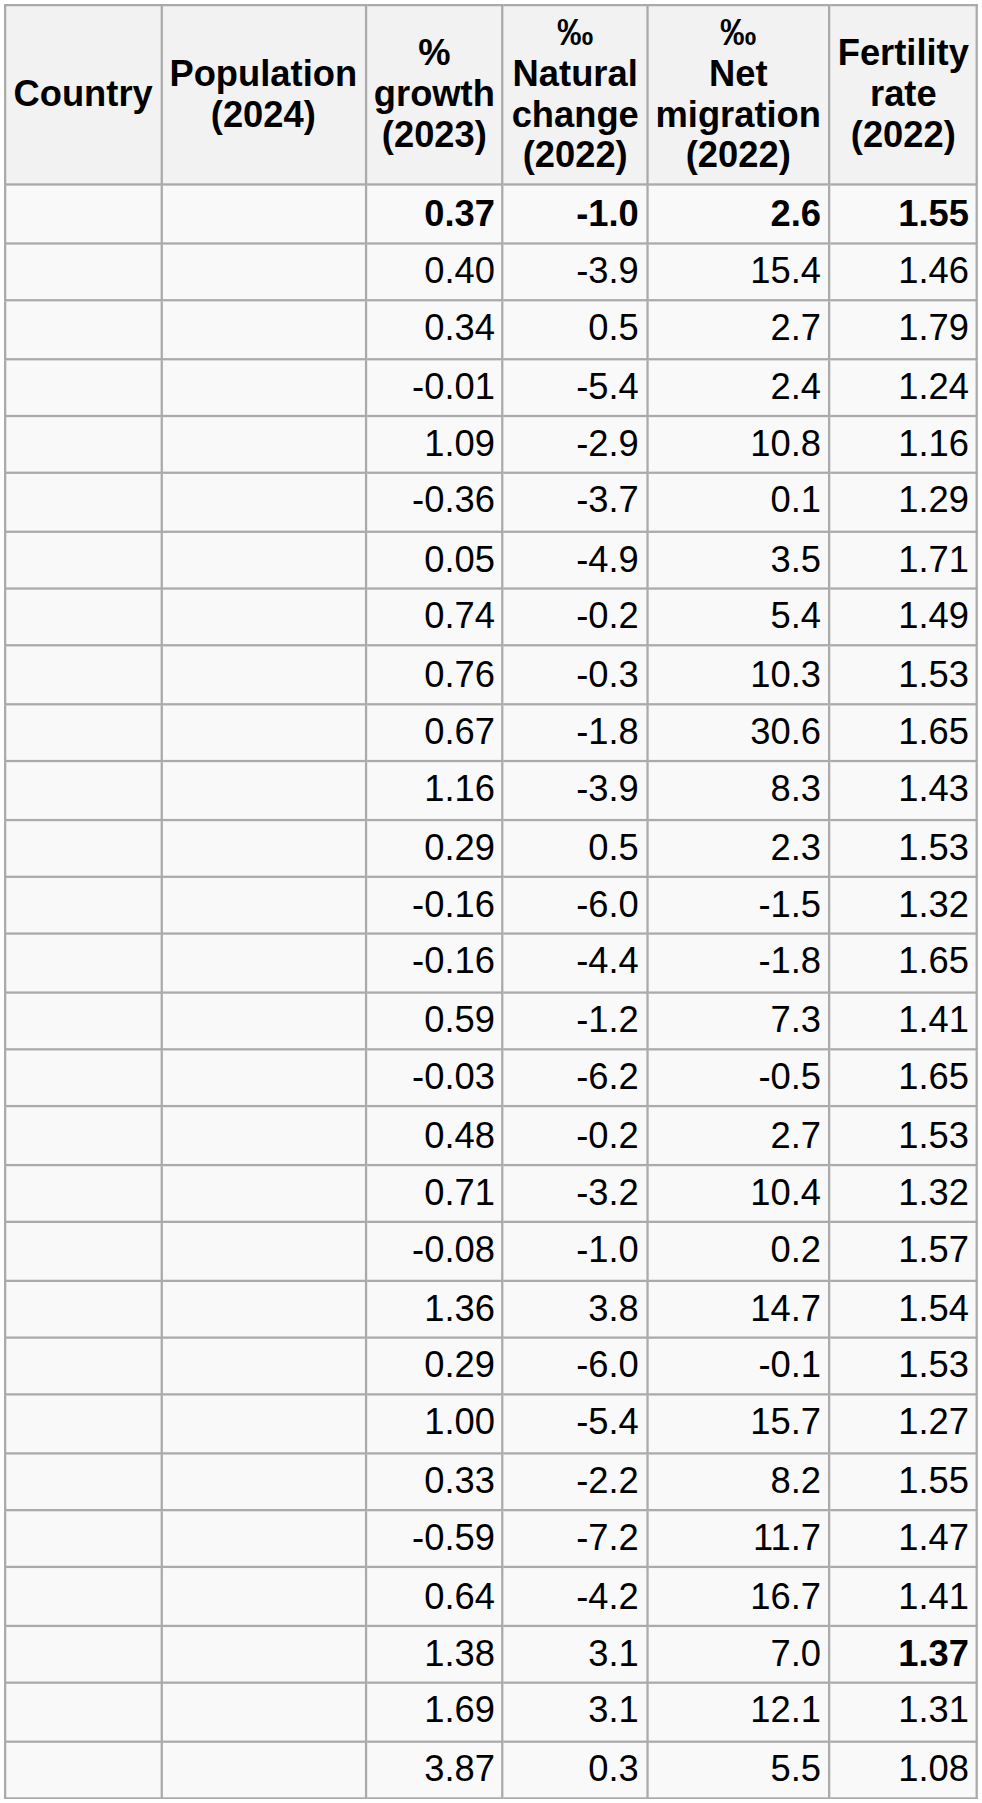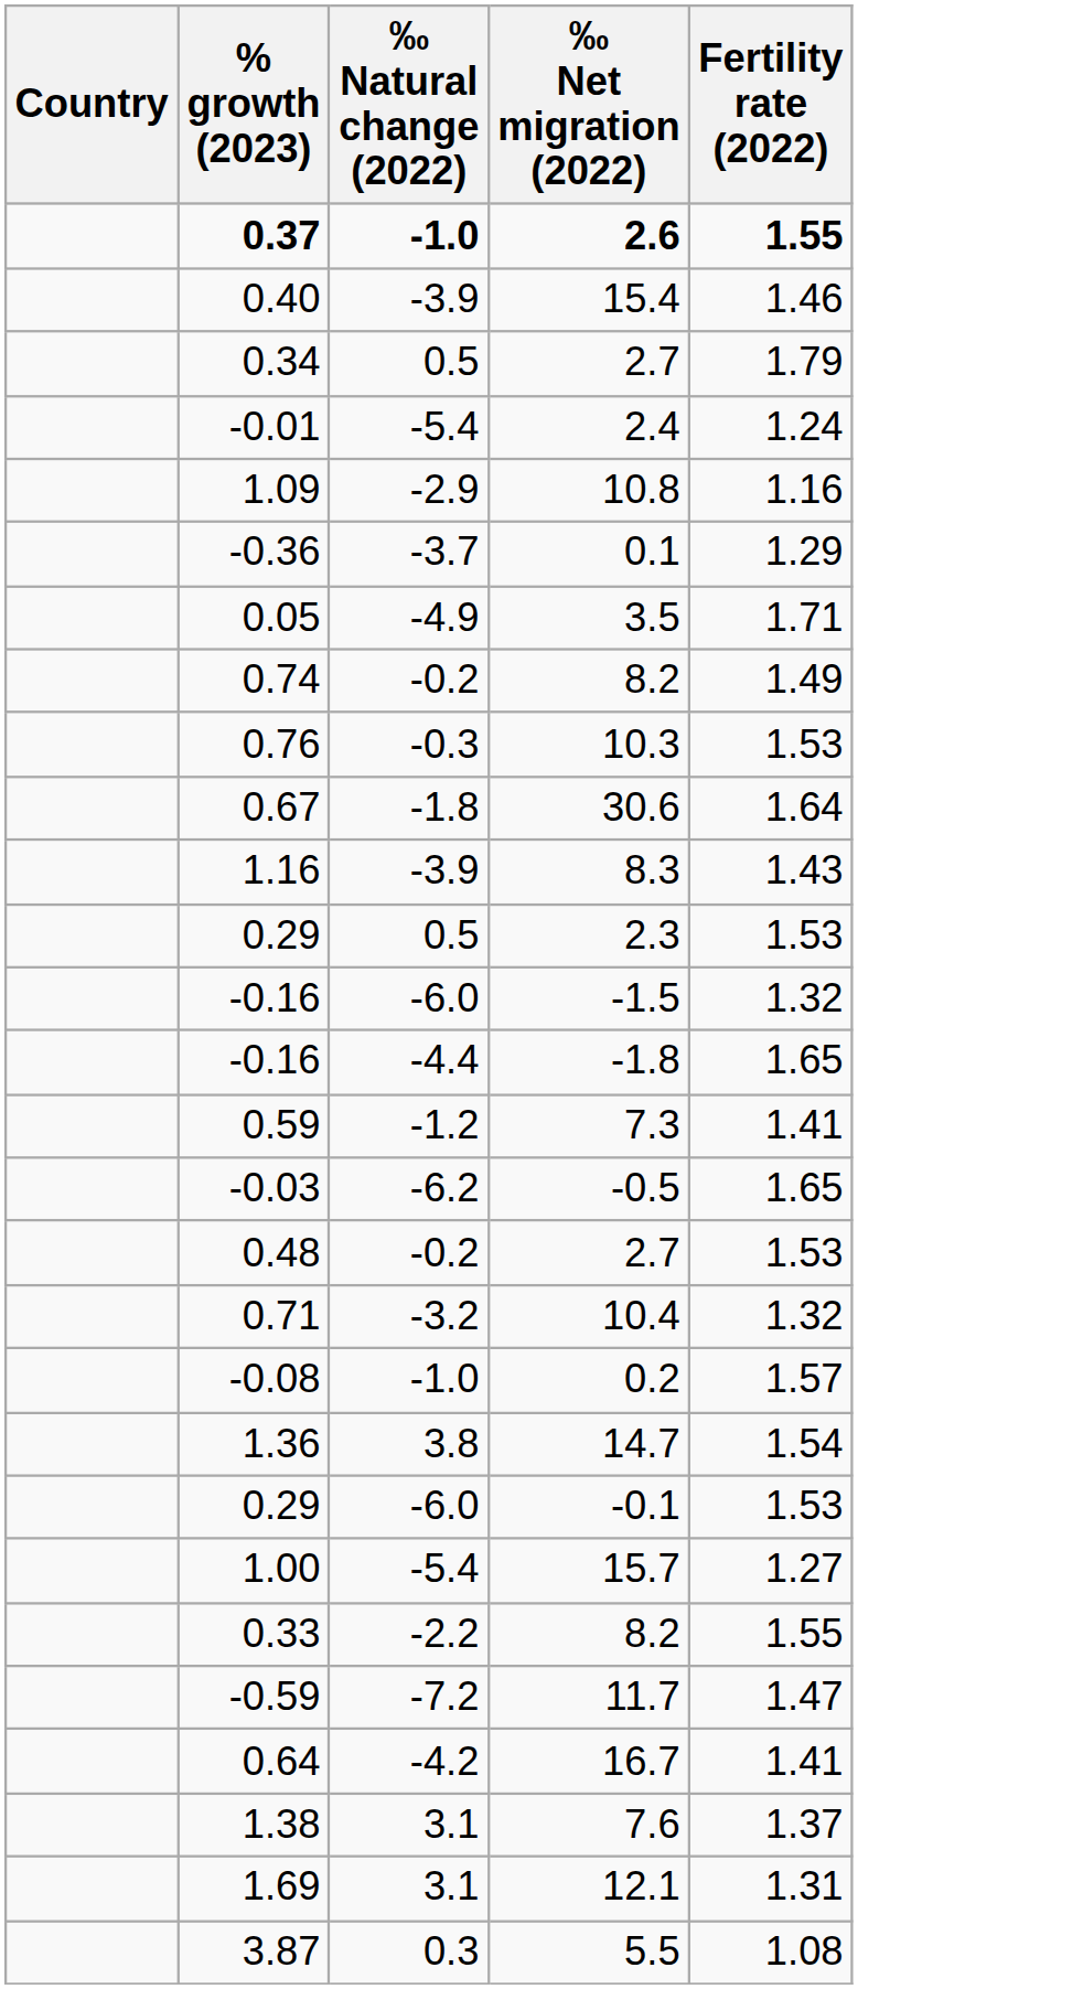 <table class="sortable wikitable sticky-header col1left" style="text-align: right">
 <tr>
 <th>Country</th>
-<th>Population<br>(2024)</th>
 <th>%<br>growth<br>(2023)</th>
 <th>‰ <br>Natural<br>change<br>(2022)</th>
 <th>‰ <br>Net<br>migration<br>(2022)</th>
 <th>Fertility<br>rate<br>(2022)</th>
 </tr>
 <tr>
-<td><strong></strong></td>
 <td><strong></strong></td>
 <td><strong>0.37</strong></td>
 <td><strong>-1.0</strong></td>
 <td><strong>2.6</strong></td>
 <td><strong>1.55</strong></td>
 </tr>
 <tr>
 <td></td>
-<td></td>
 <td>0.40</td>
 <td>-3.9</td>
 <td>15.4</td>
 <td>1.46</td>
 </tr>
 <tr>
-<td></td>
 <td></td>
 <td>0.34</td>
 <td>0.5</td>
 <td>2.7</td>
 <td>1.79</td>
 </tr>
 <tr>
 <td></td>
-<td></td>
 <td>-0.01</td>
 <td>-5.4</td>
 <td>2.4</td>
 <td>1.24</td>
 </tr>
 <tr>
-<td></td>
 <td></td>
 <td>1.09</td>
 <td>-2.9</td>
 <td>10.8</td>
 <td>1.16</td>
 </tr>
 <tr>
 <td></td>
-<td></td>
 <td>-0.36</td>
 <td>-3.7</td>
 <td>0.1</td>
 <td>1.29</td>
 </tr>
 <tr>
-<td></td>
 <td></td>
 <td>0.05</td>
 <td>-4.9</td>
 <td>3.5</td>
 <td>1.71</td>
 </tr>
 <tr>
 <td></td>
-<td></td>
 <td>0.74</td>
 <td>-0.2</td>
-<td>5.4</td>
+<td>8.2</td>
 <td>1.49</td>
 </tr>
 <tr>
-<td></td>
 <td></td>
 <td>0.76</td>
 <td>-0.3</td>
 <td>10.3</td>
 <td>1.53</td>
 </tr>
 <tr>
 <td></td>
-<td></td>
 <td>0.67</td>
 <td>-1.8</td>
 <td>30.6</td>
-<td>1.65</td>
+<td>1.64</td>
 </tr>
 <tr>
-<td></td>
 <td></td>
 <td>1.16</td>
 <td>-3.9</td>
 <td>8.3</td>
 <td>1.43</td>
 </tr>
 <tr>
 <td></td>
-<td></td>
 <td>0.29</td>
 <td>0.5</td>
 <td>2.3</td>
 <td>1.53</td>
 </tr>
 <tr>
-<td></td>
 <td></td>
 <td>-0.16</td>
 <td>-6.0</td>
 <td>-1.5</td>
 <td>1.32</td>
 </tr>
 <tr>
 <td></td>
-<td></td>
 <td>-0.16</td>
 <td>-4.4</td>
 <td>-1.8</td>
 <td>1.65</td>
 </tr>
 <tr>
-<td></td>
 <td></td>
 <td>0.59</td>
 <td>-1.2</td>
 <td>7.3</td>
 <td>1.41</td>
 </tr>
 <tr>
 <td></td>
-<td></td>
 <td>-0.03</td>
 <td>-6.2</td>
 <td>-0.5</td>
 <td>1.65</td>
 </tr>
 <tr>
-<td></td>
 <td></td>
 <td>0.48</td>
 <td>-0.2</td>
 <td>2.7</td>
 <td>1.53</td>
 </tr>
 <tr>
 <td></td>
-<td></td>
 <td>0.71</td>
 <td>-3.2</td>
 <td>10.4</td>
 <td>1.32</td>
 </tr>
 <tr>
-<td></td>
 <td></td>
 <td>-0.08</td>
 <td>-1.0</td>
 <td>0.2</td>
 <td>1.57</td>
 </tr>
 <tr>
 <td></td>
-<td></td>
 <td>1.36</td>
 <td>3.8</td>
 <td>14.7</td>
 <td>1.54</td>
 </tr>
 <tr>
-<td></td>
 <td></td>
 <td>0.29</td>
 <td>-6.0</td>
 <td>-0.1</td>
 <td>1.53</td>
 </tr>
 <tr>
 <td></td>
-<td></td>
 <td>1.00</td>
 <td>-5.4</td>
 <td>15.7</td>
 <td>1.27</td>
 </tr>
 <tr>
-<td></td>
 <td></td>
 <td>0.33</td>
 <td>-2.2</td>
 <td>8.2</td>
 <td>1.55</td>
 </tr>
 <tr>
 <td></td>
-<td></td>
 <td>-0.59</td>
 <td>-7.2</td>
 <td>11.7</td>
 <td>1.47</td>
 </tr>
 <tr>
-<td></td>
 <td></td>
 <td>0.64</td>
 <td>-4.2</td>
 <td>16.7</td>
 <td>1.41</td>
 </tr>
 <tr>
 <td></td>
-<td></td>
 <td>1.38</td>
 <td>3.1</td>
-<td>7.0</td>
-<td><strong>1.37</strong></td>
+<td>7.6</td>
+<td>1.37</td>
 </tr>
 <tr>
-<td></td>
 <td></td>
 <td>1.69</td>
 <td>3.1</td>
 <td>12.1</td>
 <td>1.31</td>
 </tr>
 <tr>
 <td></td>
-<td></td>
 <td>3.87</td>
 <td>0.3</td>
 <td>5.5</td>
 <td>1.08</td>
 </tr>
 </table>
